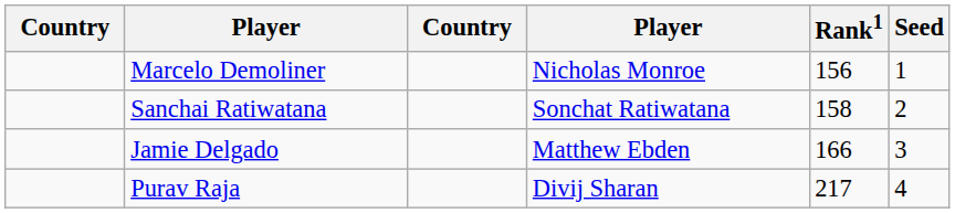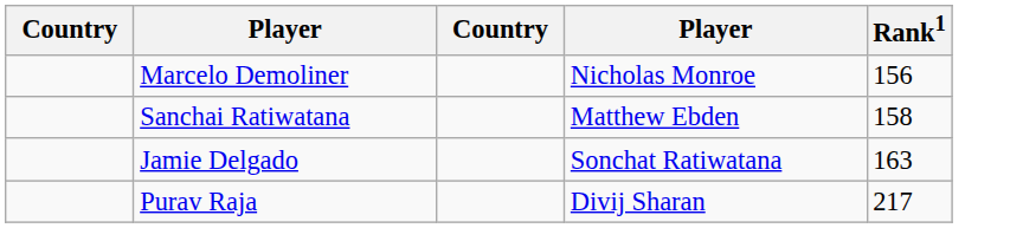 <table class="sortable wikitable">
 <tr>
 <th width="70">Country</th>
 <th width="175">Player</th>
 <th width="70">Country</th>
 <th width="175">Player</th>
 <th>Rank<sup>1</sup></th>
-<th>Seed</th>
 </tr>
 <tr>
 <td></td>
 <td><a href='#'>Marcelo Demoliner</a></td>
 <td></td>
 <td><a href='#'>Nicholas Monroe</a></td>
 <td>156</td>
-<td>1</td>
 </tr>
 <tr>
 <td></td>
 <td><a href='#'>Sanchai Ratiwatana</a></td>
 <td></td>
-<td><a href='#'>Sonchat Ratiwatana</a></td>
+<td><a href='#'>Matthew Ebden</a></td>
 <td>158</td>
-<td>2</td>
 </tr>
 <tr>
 <td></td>
 <td><a href='#'>Jamie Delgado</a></td>
 <td></td>
-<td><a href='#'>Matthew Ebden</a></td>
-<td>166</td>
-<td>3</td>
+<td><a href='#'>Sonchat Ratiwatana</a></td>
+<td>163</td>
 </tr>
 <tr>
 <td></td>
 <td><a href='#'>Purav Raja</a></td>
 <td></td>
 <td><a href='#'>Divij Sharan</a></td>
 <td>217</td>
-<td>4</td>
 </tr>
 </table>
